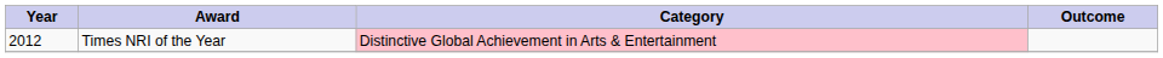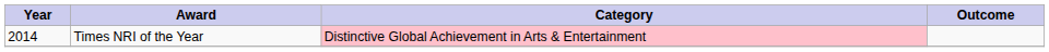 <table class="wikitable" style="width: 60%; font-size: 95%;">
 <tr style="text-align:center;">
 <th style="background:#cce;">Year</th>
 <th style="background:#cce;">Award</th>
 <th style="background:#cce;">Category</th>
 <th style="background:#cce;">Outcome</th>
 </tr>
 <tr>
-<td>2012</td>
+<td>2014</td>
 <td>Times NRI of the Year</td>
 <td style="background: pink;">Distinctive Global Achievement in Arts & Entertainment</td>
 <td></td>
 </tr>
 <tr>
 </tr>
 </table>
